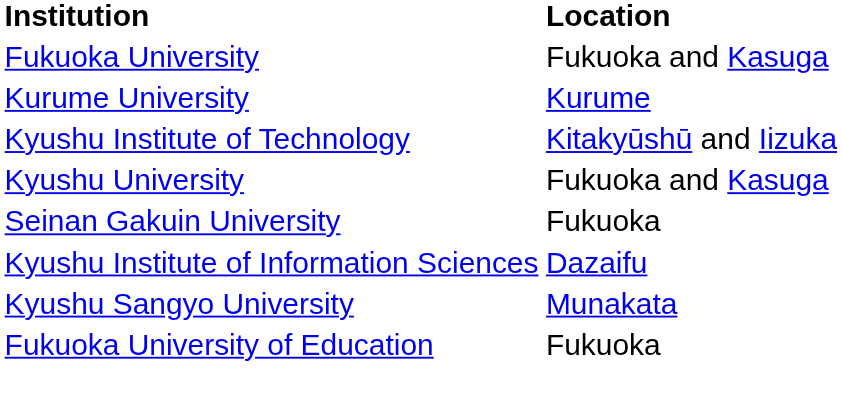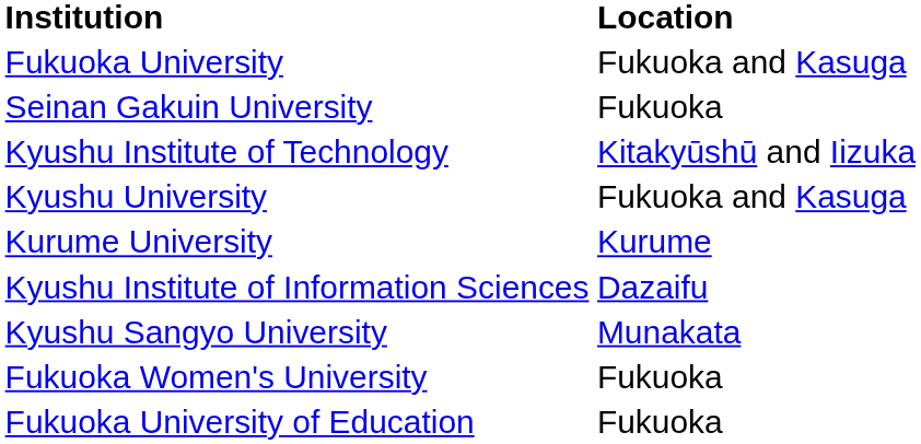 <table>
 <tr>
 <td><strong>Institution</strong></td>
 <td><strong>Location</strong></td>
 </tr>
 <tr>
 <td><a href='#'>Fukuoka University</a></td>
 <td>Fukuoka and <a href='#'>Kasuga</a></td>
 </tr>
 <tr>
-<td><a href='#'>Kurume University</a></td>
-<td><a href='#'>Kurume</a></td>
+<td><a href='#'>Seinan Gakuin University</a></td>
+<td>Fukuoka</td>
 </tr>
 <tr>
 <td><a href='#'>Kyushu Institute of Technology</a></td>
 <td><a href='#'>Kitakyūshū</a> and <a href='#'>Iizuka</a></td>
 </tr>
 <tr>
 <td><a href='#'>Kyushu University</a></td>
 <td>Fukuoka and <a href='#'>Kasuga</a></td>
 </tr>
 <tr>
-<td><a href='#'>Seinan Gakuin University</a></td>
-<td>Fukuoka</td>
+<td><a href='#'>Kurume University</a></td>
+<td><a href='#'>Kurume</a></td>
 </tr>
 <tr>
 <td><a href='#'>Kyushu Institute of Information Sciences</a></td>
 <td><a href='#'>Dazaifu</a></td>
 </tr>
 <tr>
 <td><a href='#'>Kyushu Sangyo University</a></td>
 <td><a href='#'>Munakata</a></td>
 </tr>
 <tr>
+<td><a href='#'>Fukuoka Women's University</a></td>
+<td>Fukuoka</td>
+</tr>
+<tr>
 <td><a href='#'>Fukuoka University of Education</a></td>
 <td>Fukuoka</td>
 </tr>
 <tr>
 </tr>
 </table>
